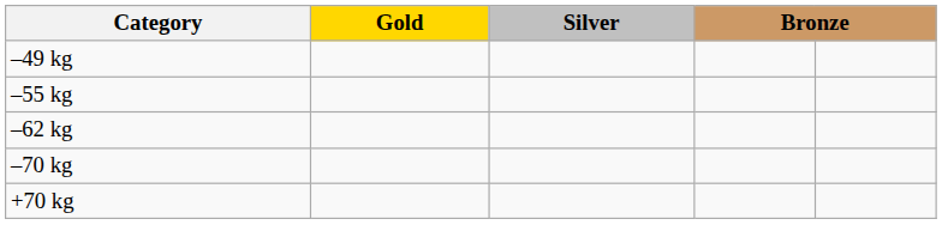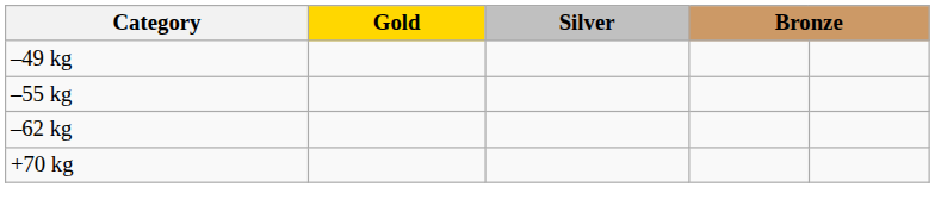 <table class=wikitable  width=75%>
 <tr>
 <th>Category</th>
 <th style="background: gold">Gold</th>
 <th style="background: silver">Silver</th>
 <th style="background: #cc9966" colspan=2>Bronze</th>
 </tr>
 <tr>
 <td>–49 kg</td>
 <td></td>
 <td></td>
 <td></td>
 <td></td>
 </tr>
 <tr>
 <td>–55 kg</td>
 <td></td>
 <td></td>
 <td></td>
 <td></td>
 </tr>
 <tr>
 <td>–62 kg</td>
 <td></td>
 <td></td>
 <td></td>
 <td></td>
 </tr>
 <tr>
-<td>–70 kg</td>
-<td></td>
-<td></td>
-<td></td>
-<td></td>
-</tr>
-<tr>
 <td>+70 kg</td>
 <td></td>
 <td></td>
 <td></td>
 <td></td>
 </tr>
 </table>
